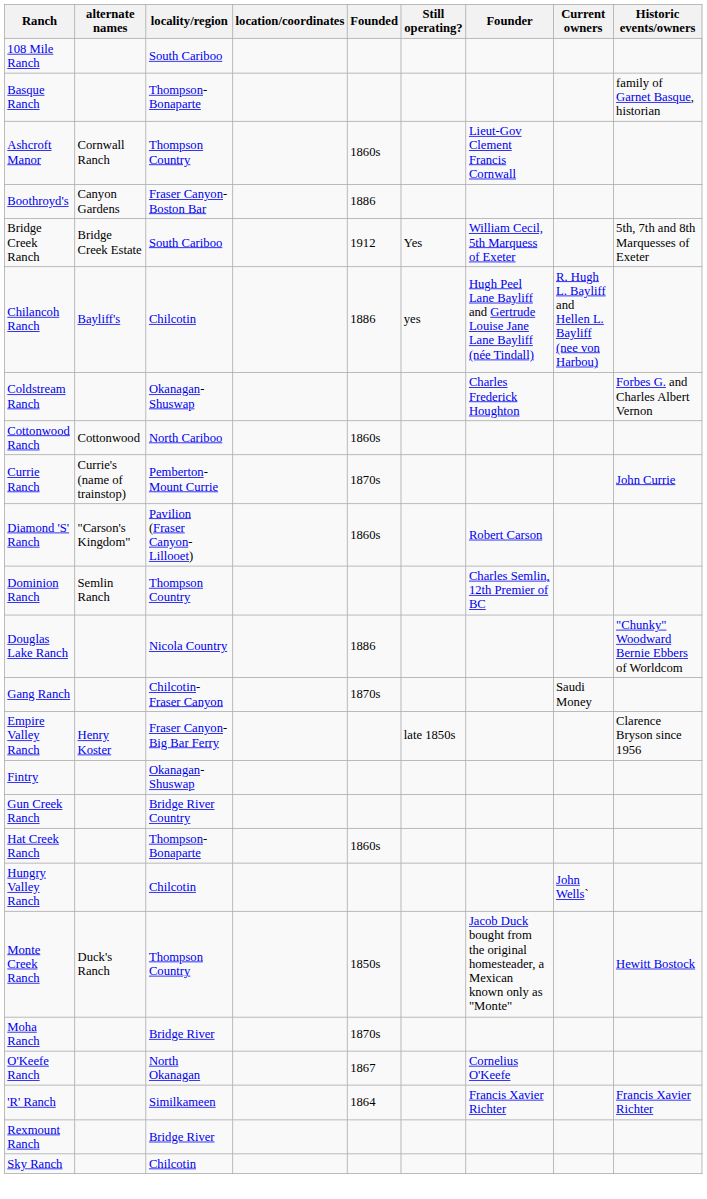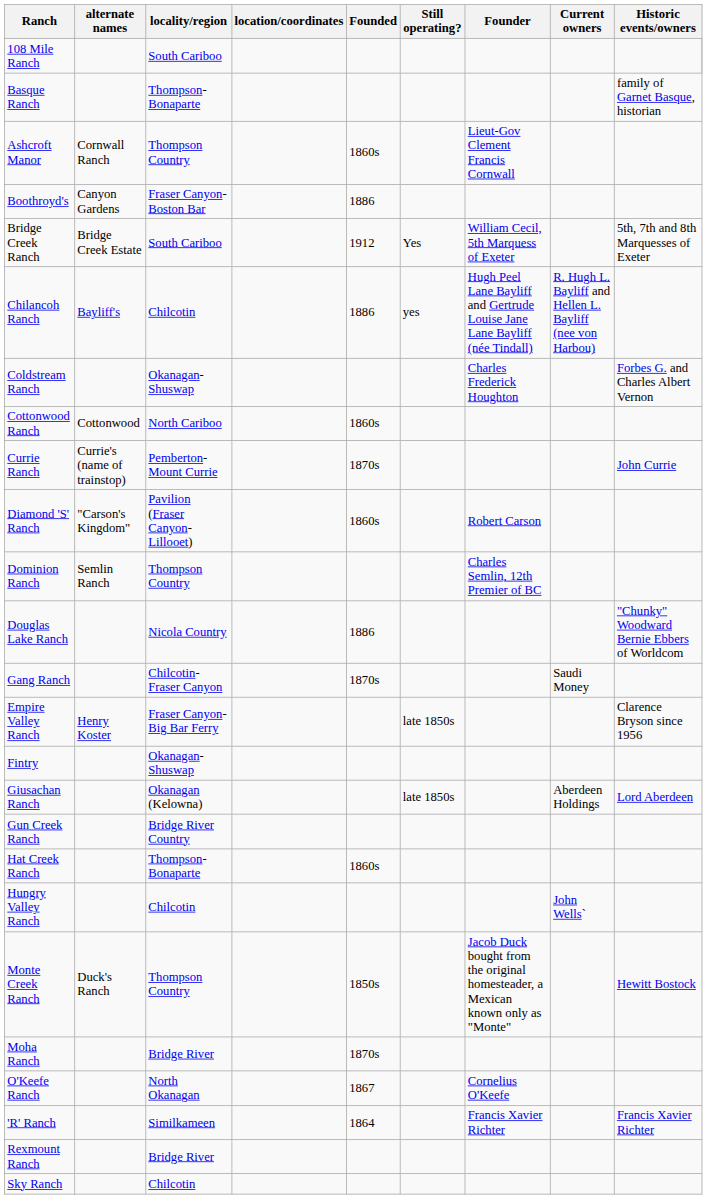 <table class="wikitable sortable" style="border-style:solid;border-width:1px;border-color:#808080;cellspacing="2" cellpadding="2"  width="100%">
 <tr bgcolor="#EFEFEF">
 <th>Ranch</th>
 <th>alternate names</th>
 <th>locality/region</th>
 <th>location/coordinates</th>
 <th>Founded</th>
 <th>Still operating?</th>
 <th>Founder</th>
 <th>Current owners</th>
 <th>Historic events/owners</th>
 </tr>
 <tr>
 <td><a href='#'>108 Mile Ranch</a></td>
 <td></td>
 <td><a href='#'>South Cariboo</a></td>
 <td></td>
 <td></td>
 <td></td>
 <td></td>
 <td></td>
 </tr>
 <tr>
 <td><a href='#'>Basque Ranch</a></td>
 <td></td>
 <td><a href='#'>Thompson</a>-<a href='#'>Bonaparte</a></td>
 <td></td>
 <td></td>
 <td></td>
 <td></td>
 <td></td>
 <td>family of <a href='#'>Garnet Basque</a>, historian</td>
 </tr>
 <tr>
 <td><a href='#'>Ashcroft Manor</a></td>
 <td>Cornwall Ranch</td>
 <td><a href='#'>Thompson Country</a></td>
 <td></td>
 <td>1860s</td>
 <td></td>
 <td><a href='#'>Lieut-Gov Clement Francis Cornwall</a></td>
 <td></td>
 <td></td>
 </tr>
 <tr>
 <td><a href='#'>Boothroyd's</a></td>
 <td>Canyon Gardens</td>
 <td><a href='#'>Fraser Canyon</a>-<a href='#'>Boston Bar</a></td>
 <td></td>
 <td>1886</td>
 <td></td>
 <td></td>
 <td></td>
 <td></td>
 </tr>
 <tr>
 <td>Bridge Creek Ranch</td>
 <td>Bridge Creek Estate</td>
 <td><a href='#'>South Cariboo</a></td>
 <td></td>
 <td>1912 </td>
 <td>Yes</td>
 <td><a href='#'>William Cecil, 5th Marquess of Exeter</a></td>
 <td></td>
 <td>5th, 7th and 8th Marquesses of Exeter</td>
 </tr>
 <tr>
 <td><a href='#'>Chilancoh Ranch</a></td>
 <td><a href='#'>Bayliff's</a></td>
 <td><a href='#'>Chilcotin</a></td>
 <td></td>
 <td>1886</td>
 <td>yes</td>
 <td><a href='#'>Hugh Peel Lane Bayliff</a> and <a href='#'>Gertrude Louise Jane Lane Bayliff (née Tindall)</a></td>
 <td><a href='#'>R. Hugh L. Bayliff</a> and <a href='#'>Hellen L. Bayliff (nee von Harbou)</a></td>
 <td></td>
 </tr>
 <tr>
 <td><a href='#'>Coldstream Ranch</a></td>
 <td></td>
 <td><a href='#'>Okanagan</a>-<a href='#'>Shuswap</a></td>
 <td></td>
 <td></td>
 <td></td>
 <td><a href='#'>Charles Frederick Houghton</a></td>
 <td></td>
 <td><a href='#'>Forbes G.</a> and Charles Albert Vernon</td>
 </tr>
 <tr>
 <td><a href='#'>Cottonwood Ranch</a></td>
 <td>Cottonwood</td>
 <td><a href='#'>North Cariboo</a></td>
 <td></td>
 <td>1860s</td>
 <td></td>
 <td></td>
 <td></td>
 <td></td>
 </tr>
 <tr>
 <td><a href='#'>Currie Ranch</a></td>
 <td>Currie's (name of trainstop)</td>
 <td><a href='#'>Pemberton</a>-<a href='#'>Mount Currie</a></td>
 <td></td>
 <td>1870s</td>
 <td></td>
 <td></td>
 <td></td>
 <td><a href='#'>John Currie</a></td>
 </tr>
 <tr>
 <td><a href='#'>Diamond 'S' Ranch</a></td>
 <td>"Carson's Kingdom"</td>
 <td><a href='#'>Pavilion</a> (<a href='#'>Fraser Canyon</a>-<a href='#'>Lillooet</a>)</td>
 <td></td>
 <td>1860s</td>
 <td></td>
 <td><a href='#'>Robert Carson</a></td>
 <td></td>
 <td></td>
 </tr>
 <tr>
 <td><a href='#'>Dominion Ranch</a></td>
 <td>Semlin Ranch</td>
 <td><a href='#'>Thompson Country</a></td>
 <td></td>
 <td></td>
 <td></td>
 <td><a href='#'>Charles Semlin, 12th Premier of BC</a></td>
 <td></td>
 <td></td>
 </tr>
 <tr>
 <td><a href='#'>Douglas Lake Ranch</a></td>
 <td></td>
 <td><a href='#'>Nicola Country</a></td>
 <td></td>
 <td>1886</td>
 <td></td>
 <td></td>
 <td></td>
 <td><a href='#'>"Chunky" Woodward</a> <a href='#'>Bernie Ebbers</a> of Worldcom</td>
 </tr>
 <tr>
 <td><a href='#'>Gang Ranch</a></td>
 <td></td>
 <td><a href='#'>Chilcotin</a>-<a href='#'>Fraser Canyon</a></td>
 <td></td>
 <td>1870s</td>
 <td></td>
 <td></td>
 <td>Saudi Money</td>
 <td></td>
 </tr>
 <tr>
 <td><a href='#'>Empire Valley Ranch</a></td>
 <td><br><a href='#'>Henry Koster</a></td>
 <td><a href='#'>Fraser Canyon</a>-<a href='#'>Big Bar Ferry</a></td>
 <td></td>
 <td></td>
 <td>late 1850s</td>
 <td></td>
 <td></td>
 <td>Clarence Bryson since 1956</td>
 </tr>
 <tr>
 <td><a href='#'>Fintry</a></td>
 <td></td>
 <td><a href='#'>Okanagan</a>-<a href='#'>Shuswap</a></td>
 <td></td>
 <td></td>
 <td></td>
 <td></td>
 <td></td>
 <td></td>
 </tr>
 <tr>
+<td><a href='#'>Giusachan Ranch</a></td>
+<td></td>
+<td><a href='#'>Okanagan</a> (Kelowna)</td>
+<td></td>
+<td></td>
+<td>late 1850s</td>
+<td></td>
+<td>Aberdeen Holdings</td>
+<td><a href='#'>Lord Aberdeen</a></td>
+</tr>
+<tr>
 <td><a href='#'>Gun Creek Ranch</a></td>
 <td></td>
 <td><a href='#'>Bridge River Country</a></td>
 <td></td>
 <td></td>
 <td></td>
 <td></td>
 <td></td>
 <td></td>
 </tr>
 <tr>
 <td><a href='#'>Hat Creek Ranch</a></td>
 <td></td>
 <td><a href='#'>Thompson</a>-<a href='#'>Bonaparte</a></td>
 <td></td>
 <td>1860s</td>
 <td></td>
 <td></td>
 <td></td>
 <td></td>
 </tr>
 <tr>
 <td><a href='#'>Hungry Valley Ranch</a></td>
 <td></td>
 <td><a href='#'>Chilcotin</a></td>
 <td></td>
 <td></td>
 <td></td>
 <td></td>
 <td><a href='#'>John Wells</a>`</td>
 <td></td>
 </tr>
 <tr>
 <td><a href='#'>Monte Creek Ranch</a></td>
 <td>Duck's Ranch</td>
 <td><a href='#'>Thompson Country</a></td>
 <td></td>
 <td>1850s</td>
 <td></td>
 <td><a href='#'>Jacob Duck</a> bought from the original homesteader, a Mexican known only as "Monte"</td>
 <td></td>
 <td><a href='#'>Hewitt Bostock</a></td>
 </tr>
 <tr>
 <td><a href='#'>Moha Ranch</a></td>
 <td></td>
 <td><a href='#'>Bridge River</a></td>
 <td></td>
 <td>1870s</td>
 <td></td>
 <td></td>
 <td></td>
 <td></td>
 </tr>
 <tr>
 <td><a href='#'>O'Keefe Ranch</a></td>
 <td></td>
 <td><a href='#'>North Okanagan</a></td>
 <td></td>
 <td>1867</td>
 <td></td>
 <td><a href='#'>Cornelius O'Keefe</a></td>
 <td></td>
 <td></td>
 </tr>
 <tr>
 <td><a href='#'>'R' Ranch</a></td>
 <td></td>
 <td><a href='#'>Similkameen</a></td>
 <td></td>
 <td>1864</td>
 <td></td>
 <td><a href='#'>Francis Xavier Richter</a></td>
 <td></td>
 <td><a href='#'>Francis Xavier Richter</a></td>
 </tr>
 <tr>
 <td><a href='#'>Rexmount Ranch</a></td>
 <td></td>
 <td><a href='#'>Bridge River</a></td>
 <td></td>
 <td></td>
 <td></td>
 <td></td>
 <td></td>
 <td></td>
 </tr>
 <tr>
 <td><a href='#'>Sky Ranch</a></td>
 <td></td>
 <td><a href='#'>Chilcotin</a></td>
 <td></td>
 <td></td>
 <td></td>
 <td></td>
 <td></td>
 <td></td>
 </tr>
 </table>
